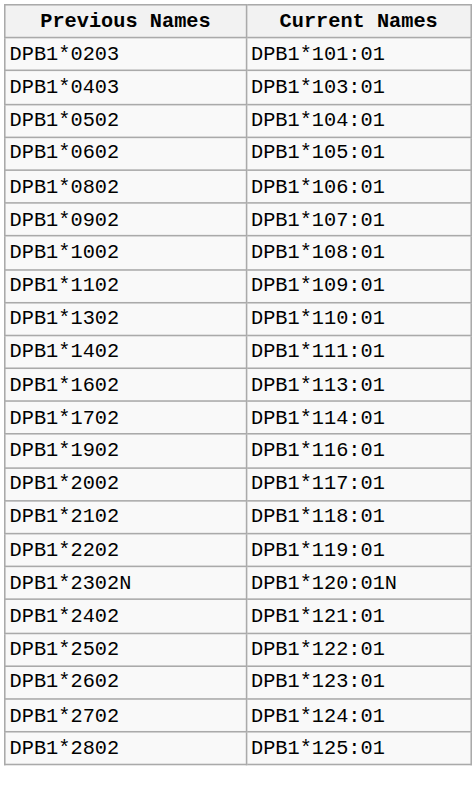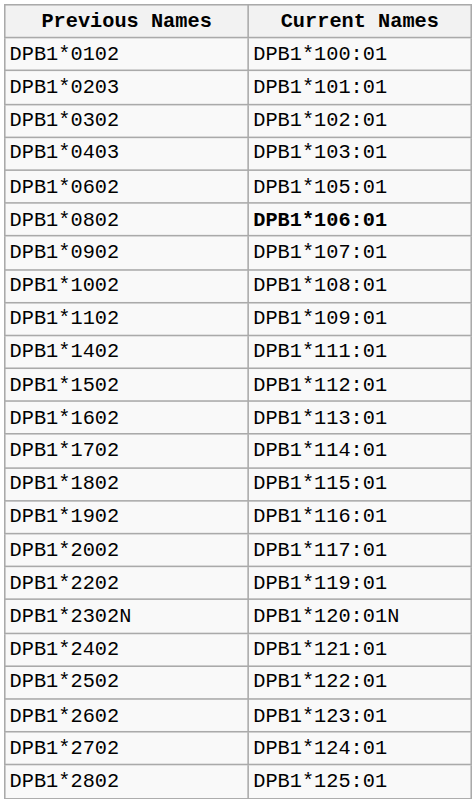 <table class="wikitable" width="300">
 <tr>
 <th>Previous Names</th>
 <th>Current Names</th>
 </tr>
 <tr>
+<td width="150">DPB1*0102</td>
+<td>DPB1*100:01</td>
+</tr>
+<tr>
 <td>DPB1*0203</td>
 <td>DPB1*101:01</td>
 </tr>
 <tr>
+<td>DPB1*0302</td>
+<td>DPB1*102:01</td>
+</tr>
+<tr>
 <td>DPB1*0403</td>
 <td>DPB1*103:01</td>
-</tr>
-<tr>
-<td>DPB1*0502</td>
-<td>DPB1*104:01</td>
 </tr>
 <tr>
 <td>DPB1*0602</td>
 <td>DPB1*105:01</td>
 </tr>
 <tr>
 <td>DPB1*0802</td>
-<td>DPB1*106:01</td>
+<td><strong>DPB1*106:01</strong></td>
 </tr>
 <tr>
 <td>DPB1*0902</td>
 <td>DPB1*107:01</td>
 </tr>
 <tr>
 <td>DPB1*1002</td>
 <td>DPB1*108:01</td>
 </tr>
 <tr>
 <td>DPB1*1102</td>
 <td>DPB1*109:01</td>
 </tr>
 <tr>
-<td>DPB1*1302</td>
-<td>DPB1*110:01</td>
+<td>DPB1*1402</td>
+<td>DPB1*111:01</td>
 </tr>
 <tr>
-<td>DPB1*1402</td>
-<td>DPB1*111:01</td>
+<td>DPB1*1502</td>
+<td>DPB1*112:01</td>
 </tr>
 <tr>
 <td>DPB1*1602</td>
 <td>DPB1*113:01</td>
 </tr>
 <tr>
 <td>DPB1*1702</td>
 <td>DPB1*114:01</td>
 </tr>
 <tr>
+<td>DPB1*1802</td>
+<td>DPB1*115:01</td>
+</tr>
+<tr>
 <td>DPB1*1902</td>
 <td>DPB1*116:01</td>
 </tr>
 <tr>
 <td>DPB1*2002</td>
 <td>DPB1*117:01</td>
-</tr>
-<tr>
-<td>DPB1*2102</td>
-<td>DPB1*118:01</td>
 </tr>
 <tr>
 <td>DPB1*2202</td>
 <td>DPB1*119:01</td>
 </tr>
 <tr>
 <td>DPB1*2302N</td>
 <td>DPB1*120:01N</td>
 </tr>
 <tr>
 <td>DPB1*2402</td>
 <td>DPB1*121:01</td>
 </tr>
 <tr>
 <td>DPB1*2502</td>
 <td>DPB1*122:01</td>
 </tr>
 <tr>
 <td>DPB1*2602</td>
 <td>DPB1*123:01</td>
 </tr>
 <tr>
 <td>DPB1*2702</td>
 <td>DPB1*124:01</td>
 </tr>
 <tr>
 <td>DPB1*2802</td>
 <td>DPB1*125:01</td>
 </tr>
 </table>
